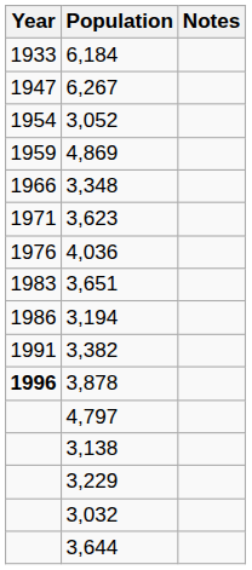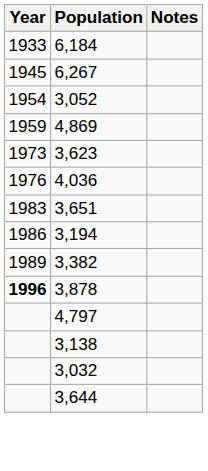 <table class="wikitable">
 <tr>
 <th>Year</th>
 <th>Population</th>
 <th>Notes</th>
 </tr>
 <tr>
 <td>1933</td>
 <td>6,184</td>
 <td></td>
 </tr>
 <tr>
-<td>1947</td>
+<td>1945</td>
 <td>6,267</td>
 <td></td>
 </tr>
 <tr>
 <td>1954</td>
 <td>3,052</td>
 <td></td>
 </tr>
 <tr>
 <td>1959</td>
 <td>4,869</td>
 <td></td>
 </tr>
 <tr>
-<td>1966</td>
-<td>3,348</td>
-<td></td>
-</tr>
-<tr>
-<td>1971</td>
+<td>1973</td>
 <td>3,623</td>
 <td></td>
 </tr>
 <tr>
 <td>1976</td>
 <td>4,036</td>
 <td></td>
 </tr>
 <tr>
 <td>1983</td>
 <td>3,651</td>
 <td></td>
 </tr>
 <tr>
 <td>1986</td>
 <td>3,194</td>
 <td></td>
 </tr>
 <tr>
-<td>1991</td>
+<td>1989</td>
 <td>3,382</td>
 <td></td>
 </tr>
 <tr>
 <td><strong>1996</strong></td>
 <td>3,878</td>
 <td></td>
 </tr>
 <tr>
 <td></td>
 <td>4,797</td>
 <td></td>
 </tr>
 <tr>
 <td></td>
 <td>3,138</td>
 <td></td>
 </tr>
 <tr>
 <td></td>
-<td>3,229</td>
-<td></td>
-</tr>
-<tr>
-<td></td>
 <td>3,032</td>
 <td></td>
 </tr>
 <tr>
 <td></td>
 <td>3,644</td>
 <td></td>
 </tr>
 </table>
